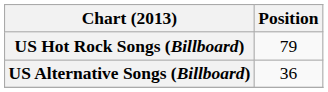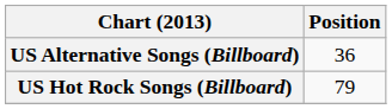 <table class="wikitable plainrowheaders sortable">
 <tr>
 <th>Chart (2013)</th>
 <th>Position</th>
 </tr>
 <tr>
+<th scope="row">US Alternative Songs (<em>Billboard</em>)</th>
+<td style="text-align:center;">36</td>
+</tr>
+<tr>
 <th scope="row">US Hot Rock Songs (<em>Billboard</em>)</th>
 <td style="text-align:center;">79</td>
 </tr>
 <tr>
-<th scope="row">US Alternative Songs (<em>Billboard</em>)</th>
-<td style="text-align:center;">36</td>
-</tr>
-<tr>
 </tr>
 </table>
